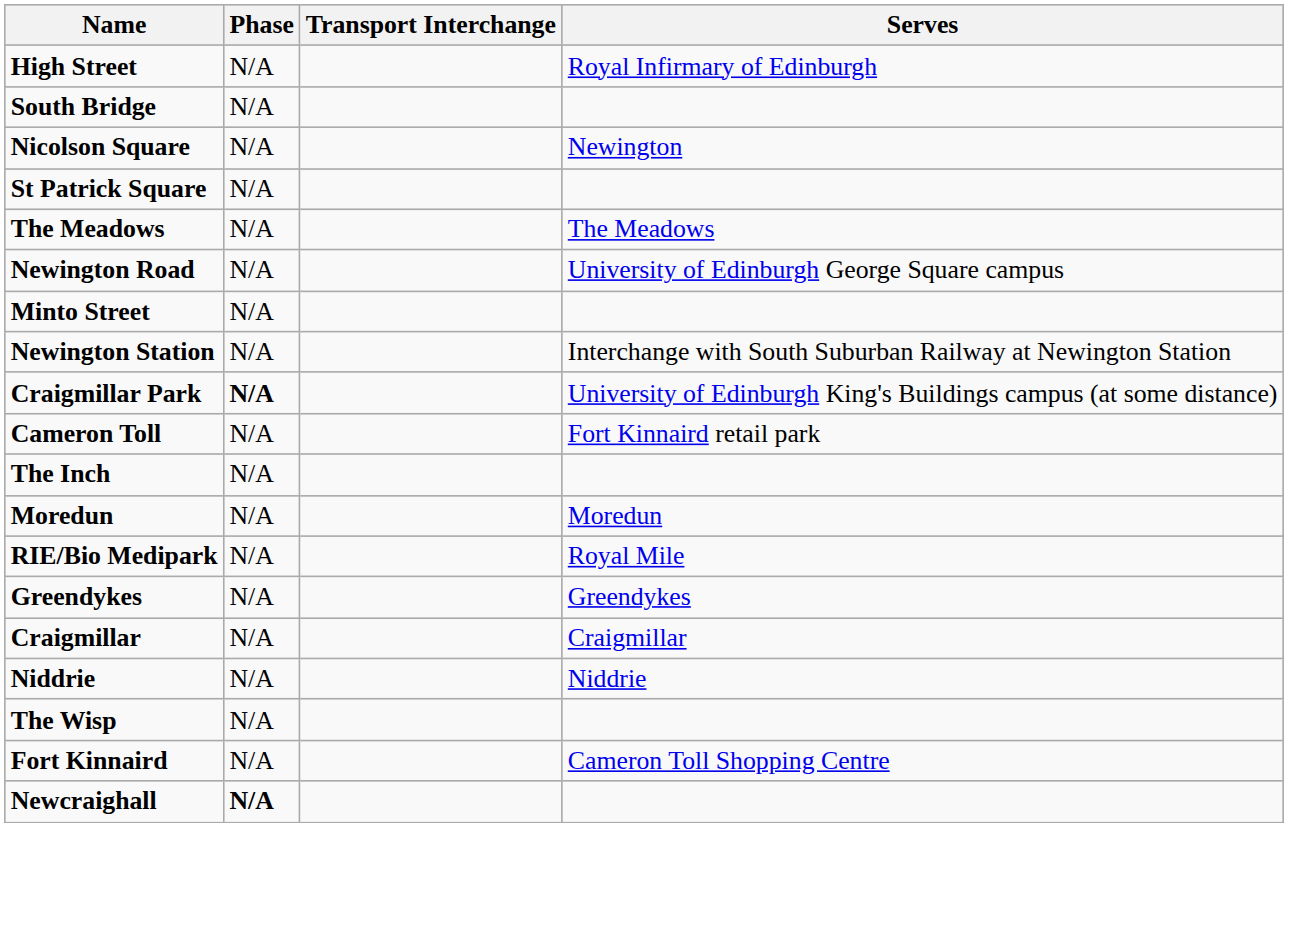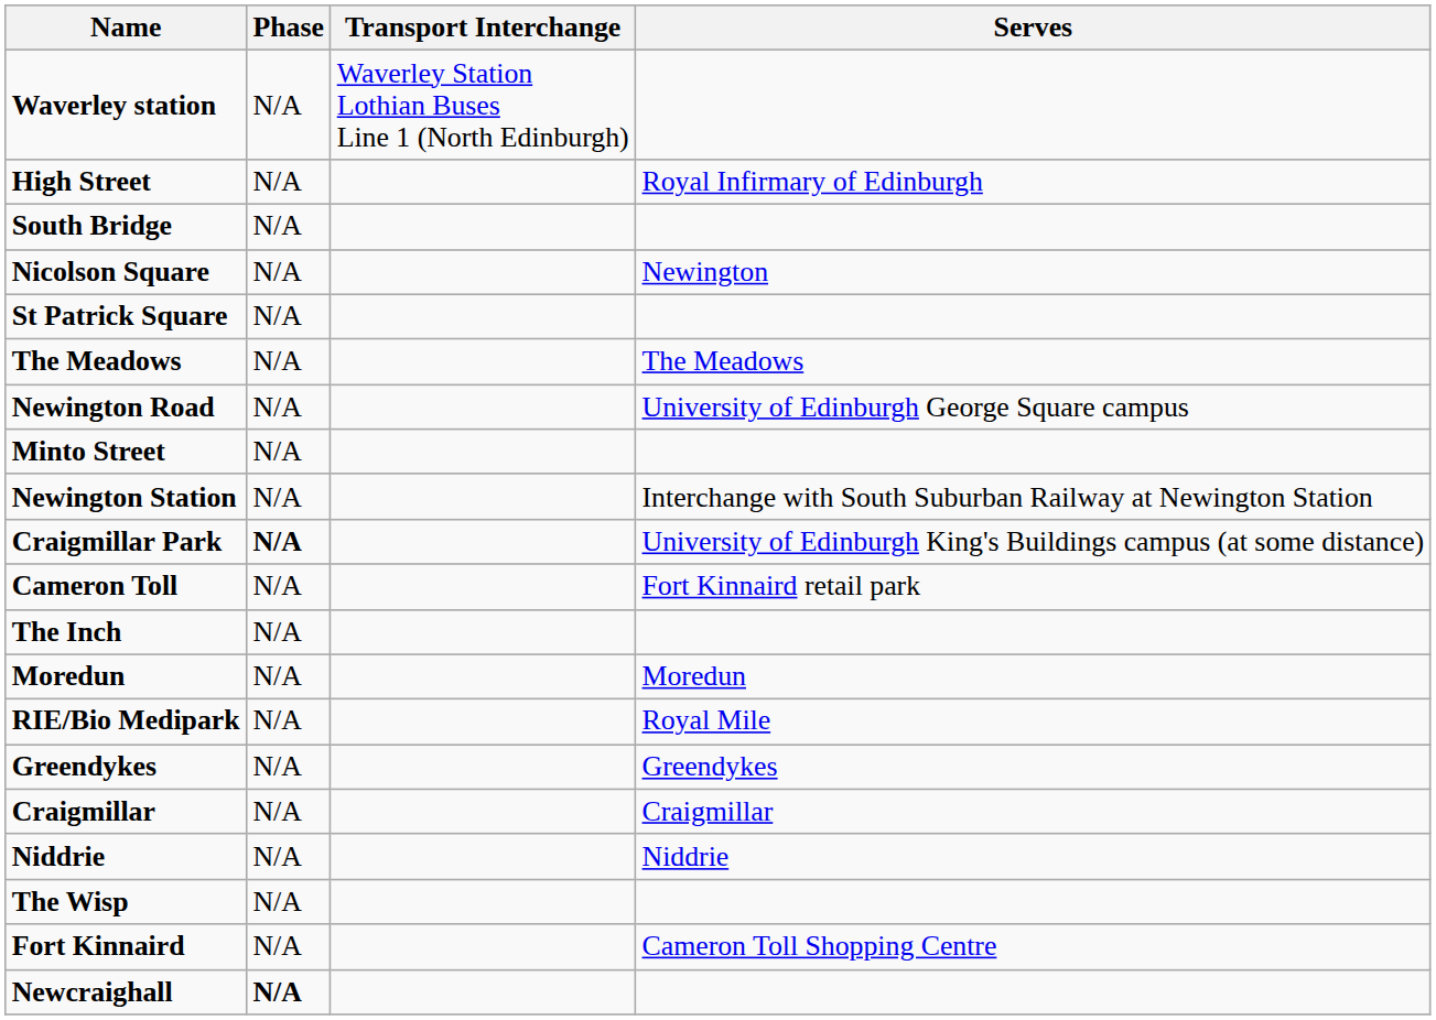 <table class="wikitable" style="text-align: left">
 <tr>
 <th>Name</th>
 <th>Phase</th>
 <th>Transport Interchange</th>
 <th>Serves</th>
+</tr>
+<tr>
+<td><strong>Waverley station</strong></td>
+<td>N/A</td>
+<td> <a href='#'>Waverley Station</a><br> <a href='#'>Lothian Buses</a><br> Line 1 (North Edinburgh)</td>
+<td></td>
 </tr>
 <tr>
 <td><strong>High Street</strong></td>
 <td>N/A</td>
 <td></td>
 <td><a href='#'>Royal Infirmary of Edinburgh</a></td>
 </tr>
 <tr>
 <td><strong>South Bridge</strong></td>
 <td>N/A</td>
 <td></td>
 <td></td>
 </tr>
 <tr>
 <td><strong>Nicolson Square</strong></td>
 <td>N/A</td>
 <td></td>
 <td><a href='#'>Newington</a></td>
 </tr>
 <tr>
 <td><strong>St Patrick Square</strong></td>
 <td>N/A</td>
 <td></td>
 <td></td>
 </tr>
 <tr>
 <td><strong>The Meadows</strong></td>
 <td>N/A</td>
 <td></td>
 <td><a href='#'>The Meadows</a></td>
 </tr>
 <tr>
 <td><strong>Newington Road</strong></td>
 <td>N/A</td>
 <td></td>
 <td><a href='#'>University of Edinburgh</a> George Square campus</td>
 </tr>
 <tr>
 <td><strong>Minto Street</strong></td>
 <td>N/A</td>
 <td></td>
 <td></td>
 </tr>
 <tr>
 <td><strong>Newington Station</strong></td>
 <td>N/A</td>
 <td></td>
 <td>Interchange with South Suburban Railway at Newington Station</td>
 </tr>
 <tr>
 <td><strong>Craigmillar Park</strong></td>
 <td><strong>N/A</strong></td>
 <td></td>
 <td><a href='#'>University of Edinburgh</a> King's Buildings campus (at some distance)</td>
 </tr>
 <tr>
 <td><strong>Cameron Toll</strong></td>
 <td>N/A</td>
 <td></td>
 <td><a href='#'>Fort Kinnaird</a> retail park</td>
 </tr>
 <tr>
 <td><strong>The Inch</strong></td>
 <td>N/A</td>
 <td></td>
 <td></td>
 </tr>
 <tr>
 <td><strong>Moredun</strong></td>
 <td>N/A</td>
 <td></td>
 <td><a href='#'>Moredun</a></td>
 </tr>
 <tr>
 <td><strong>RIE/Bio Medipark</strong></td>
 <td>N/A</td>
 <td></td>
 <td><a href='#'>Royal Mile</a></td>
 </tr>
 <tr>
 <td><strong>Greendykes</strong></td>
 <td>N/A</td>
 <td></td>
 <td><a href='#'>Greendykes</a></td>
 </tr>
 <tr>
 <td><strong>Craigmillar</strong></td>
 <td>N/A</td>
 <td></td>
 <td><a href='#'>Craigmillar</a></td>
 </tr>
 <tr>
 <td><strong>Niddrie</strong></td>
 <td>N/A</td>
 <td></td>
 <td><a href='#'>Niddrie</a></td>
 </tr>
 <tr>
 <td><strong>The Wisp</strong></td>
 <td>N/A</td>
 <td></td>
 <td></td>
 </tr>
 <tr>
 <td><strong>Fort Kinnaird</strong></td>
 <td>N/A</td>
 <td></td>
 <td><a href='#'>Cameron Toll Shopping Centre</a></td>
 </tr>
 <tr>
 <td><strong>Newcraighall</strong></td>
 <td><strong>N/A</strong></td>
 <td> </td>
 <td></td>
 </tr>
 </table>
